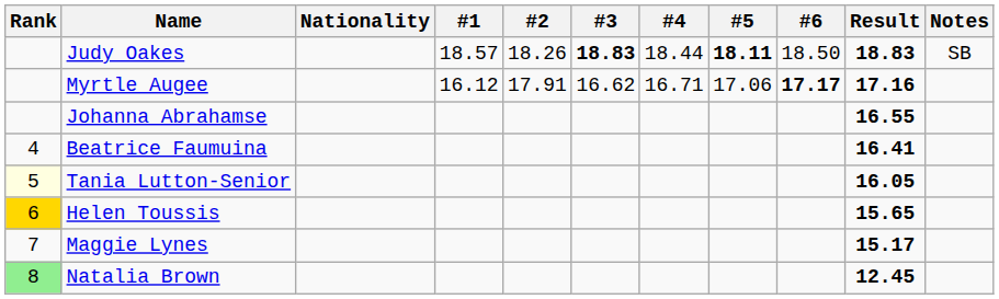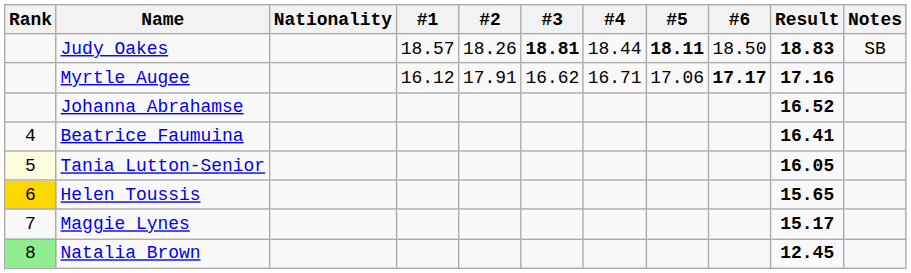 <table class="wikitable sortable" style="text-align:center">
 <tr>
 <th>Rank</th>
 <th>Name</th>
 <th>Nationality</th>
 <th>#1</th>
 <th>#2</th>
 <th>#3</th>
 <th>#4</th>
 <th>#5</th>
 <th>#6</th>
 <th>Result</th>
 <th>Notes</th>
 </tr>
 <tr>
 <td></td>
 <td align=left><a href='#'>Judy Oakes</a></td>
 <td align=left></td>
 <td>18.57</td>
 <td>18.26</td>
-<td><strong>18.83</strong></td>
+<td><strong>18.81</strong></td>
 <td>18.44</td>
 <td><strong>18.11</strong></td>
 <td>18.50</td>
 <td><strong>18.83</strong></td>
 <td>SB</td>
 </tr>
 <tr>
 <td></td>
 <td align=left><a href='#'>Myrtle Augee</a></td>
 <td align=left></td>
 <td>16.12</td>
 <td>17.91</td>
 <td>16.62</td>
 <td>16.71</td>
 <td>17.06</td>
 <td><strong>17.17</strong></td>
 <td><strong>17.16</strong></td>
 <td></td>
 </tr>
 <tr>
 <td></td>
 <td align=left><a href='#'>Johanna Abrahamse</a></td>
 <td align=left></td>
 <td></td>
 <td></td>
 <td></td>
 <td></td>
 <td></td>
 <td></td>
-<td><strong>16.55</strong></td>
+<td><strong>16.52</strong></td>
 <td></td>
 </tr>
 <tr>
 <td>4</td>
 <td align=left><a href='#'>Beatrice Faumuina</a></td>
 <td align=left></td>
 <td></td>
 <td></td>
 <td></td>
 <td></td>
 <td></td>
 <td></td>
 <td><strong>16.41</strong></td>
 <td></td>
 </tr>
 <tr>
 <td style="background: lightyellow;">5</td>
 <td align=left><a href='#'>Tania Lutton-Senior</a></td>
 <td align=left></td>
 <td></td>
 <td></td>
 <td></td>
 <td></td>
 <td></td>
 <td></td>
 <td><strong>16.05</strong></td>
 <td></td>
 </tr>
 <tr>
 <td style="background: gold;">6</td>
 <td align=left><a href='#'>Helen Toussis</a></td>
 <td align=left></td>
 <td></td>
 <td></td>
 <td></td>
 <td></td>
 <td></td>
 <td></td>
 <td><strong>15.65</strong></td>
 <td></td>
 </tr>
 <tr>
 <td>7</td>
 <td align=left><a href='#'>Maggie Lynes</a></td>
 <td align=left></td>
 <td></td>
 <td></td>
 <td></td>
 <td></td>
 <td></td>
 <td></td>
 <td><strong>15.17</strong></td>
 <td></td>
 </tr>
 <tr>
 <td style="background: lightgreen;">8</td>
 <td align=left><a href='#'>Natalia Brown</a></td>
 <td align=left></td>
 <td></td>
 <td></td>
 <td></td>
 <td></td>
 <td></td>
 <td></td>
 <td><strong>12.45</strong></td>
 <td></td>
 </tr>
 </table>
